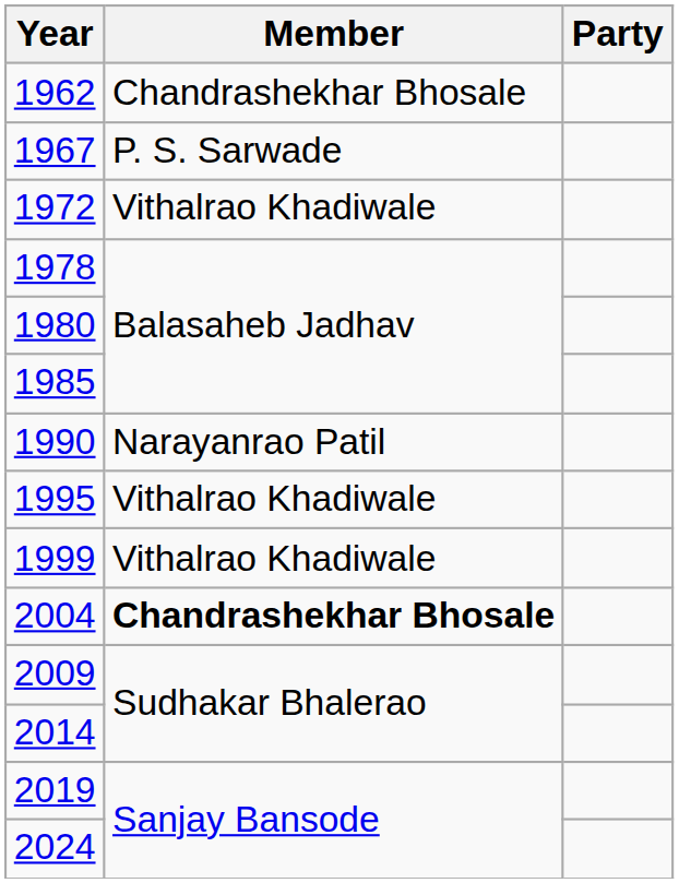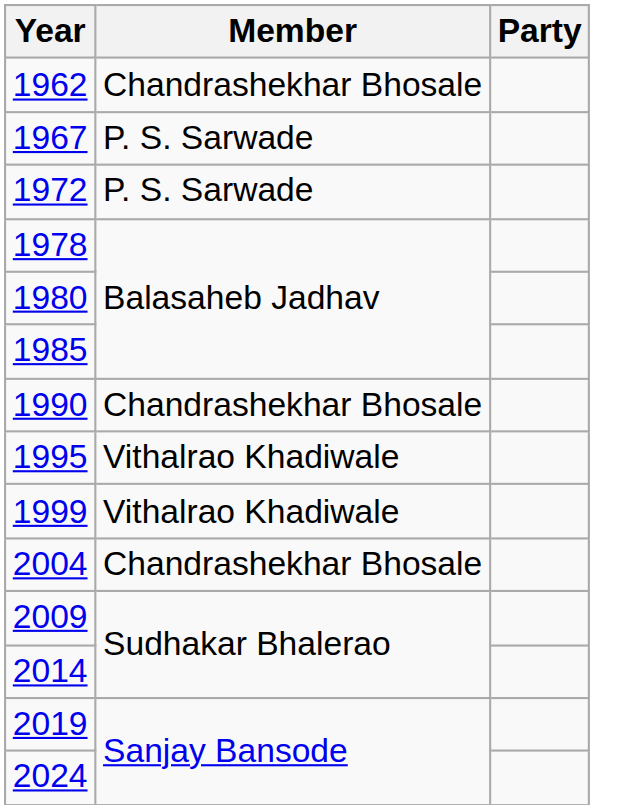 <table class="wikitable">
 <tr>
 <th>Year</th>
 <th>Member</th>
 <th colspan="2">Party</th>
 </tr>
 <tr>
 <td><a href='#'>1962</a></td>
 <td>Chandrashekhar Bhosale</td>
 <td></td>
 </tr>
 <tr>
 <td><a href='#'>1967</a></td>
 <td>P. S. Sarwade</td>
 </tr>
 <tr>
 <td><a href='#'>1972</a></td>
-<td>Vithalrao Khadiwale</td>
+<td>P. S. Sarwade</td>
 <td></td>
 </tr>
 <tr>
 <td><a href='#'>1978</a></td>
 <td rowspan="3">Balasaheb Jadhav</td>
 <td></td>
 </tr>
 <tr>
 <td><a href='#'>1980</a></td>
 <td></td>
 </tr>
 <tr>
 <td><a href='#'>1985</a></td>
 <td></td>
 </tr>
 <tr>
 <td><a href='#'>1990</a></td>
-<td>Narayanrao Patil</td>
+<td>Chandrashekhar Bhosale</td>
 <td></td>
 </tr>
 <tr>
 <td><a href='#'>1995</a></td>
 <td>Vithalrao Khadiwale</td>
 <td></td>
 </tr>
 <tr>
 <td><a href='#'>1999</a></td>
 <td>Vithalrao Khadiwale</td>
 <td></td>
 </tr>
 <tr>
 <td><a href='#'>2004</a></td>
-<td><strong>Chandrashekhar Bhosale</strong></td>
+<td>Chandrashekhar Bhosale</td>
 <td></td>
 </tr>
 <tr>
 <td><a href='#'>2009</a></td>
 <td rowspan="2">Sudhakar Bhalerao</td>
 <td></td>
 </tr>
 <tr>
 <td><a href='#'>2014</a></td>
 </tr>
 <tr>
 <td><a href='#'>2019</a></td>
 <td rowspan="2"><a href='#'>Sanjay Bansode</a></td>
 <td></td>
 </tr>
 <tr>
 <td><a href='#'>2024</a></td>
 </tr>
 </table>
